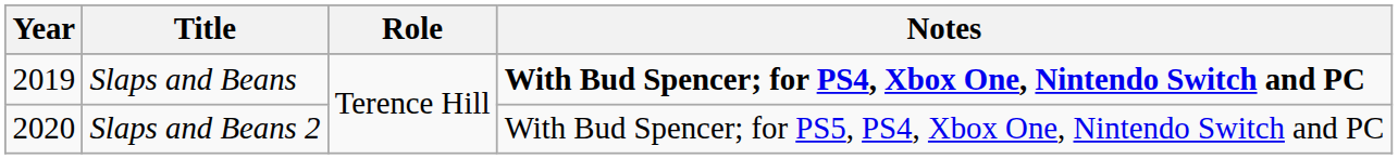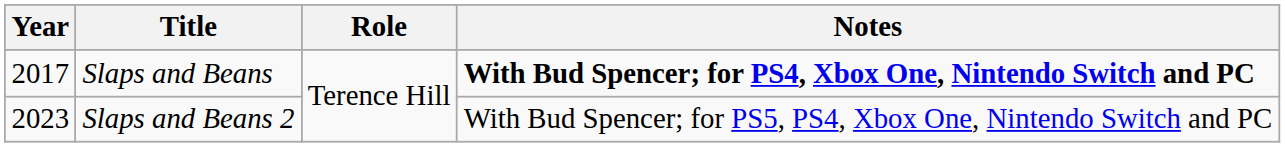 <table class="wikitable sortable">
 <tr>
 <th>Year</th>
 <th>Title</th>
 <th>Role</th>
 <th class="unsortable">Notes</th>
 </tr>
 <tr>
-<td>2019</td>
+<td>2017</td>
 <td><em>Slaps and Beans</em></td>
 <td rowspan="2">Terence Hill</td>
 <td><strong>With Bud Spencer; for <a href='#'>PS4</a>, <a href='#'>Xbox One</a>, <a href='#'>Nintendo Switch</a> and PC</strong></td>
 </tr>
 <tr>
-<td>2020</td>
+<td>2023</td>
 <td><em>Slaps and Beans 2</em></td>
 <td>With Bud Spencer; for <a href='#'>PS5</a>, <a href='#'>PS4</a>, <a href='#'>Xbox One</a>, <a href='#'>Nintendo Switch</a> and PC</td>
 </tr>
 </table>
